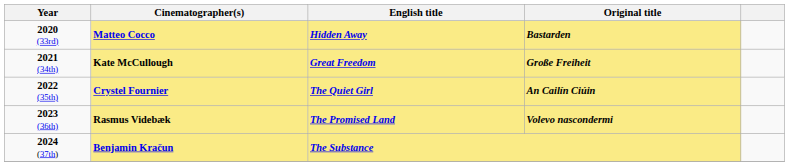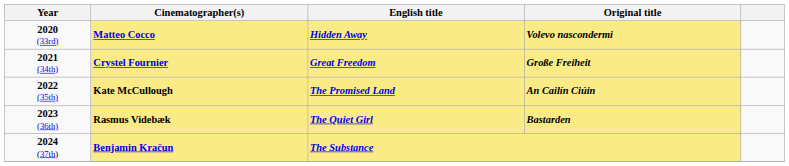 <table class="wikitable" width="95%" cellpadding="5">
 <tr>
 <th width="10%">Year</th>
 <th width="25%">Cinematographer(s)</th>
 <th width="25%">English title</th>
 <th width="25%">Original title</th>
 <th width="5%"></th>
 </tr>
 <tr>
 <td style="text-align:center;"><strong>2020</strong><br><small><a href='#'>(33rd)</a></small></td>
 <td style="background:#FAEB86;"> <strong><a href='#'>Matteo Cocco</a></strong></td>
 <td style="background:#FAEB86;"><strong><em><a href='#'>Hidden Away</a></em></strong></td>
-<td style="background:#FAEB86;"><strong><em>Bastarden</em></strong></td>
+<td style="background:#FAEB86;"><strong><em>Volevo nascondermi</em></strong></td>
 <td></td>
 </tr>
 <tr>
 <td style="text-align:center;"><strong>2021</strong><br><small><a href='#'>(34th)</a></small></td>
-<td style="background:#FAEB86;"> <strong>Kate McCullough</strong></td>
+<td style="background:#FAEB86;"> <strong><a href='#'>Crystel Fournier</a></strong></td>
 <td style="background:#FAEB86;"><strong><em><a href='#'>Great Freedom</a></em></strong></td>
 <td style="background:#FAEB86;"><strong><em>Große Freiheit</em></strong></td>
 <td></td>
 </tr>
 <tr>
 <td style="text-align:center;"><strong>2022</strong><br><small><a href='#'>(35th)</a></small></td>
-<td style="background:#FAEB86;"> <strong><a href='#'>Crystel Fournier</a></strong></td>
-<td style="background:#FAEB86;"><strong><em><a href='#'>The Quiet Girl</a></em></strong></td>
+<td style="background:#FAEB86;"> <strong>Kate McCullough</strong></td>
+<td style="background:#FAEB86;"><strong><em><a href='#'>The Promised Land</a></em></strong></td>
 <td style="background:#FAEB86;"><strong><em>An Cailín Ciúin</em></strong></td>
 <td></td>
 </tr>
 <tr>
 <td style="text-align:center;"><strong>2023</strong><br><small><a href='#'>(36th)</a></small></td>
 <td style="background:#FAEB86;"> <strong>Rasmus Videbæk</strong></td>
-<td style="background:#FAEB86;"><strong><em><a href='#'>The Promised Land</a></em></strong></td>
-<td style="background:#FAEB86;"><strong><em>Volevo nascondermi</em></strong></td>
+<td style="background:#FAEB86;"><strong><em><a href='#'>The Quiet Girl</a></em></strong></td>
+<td style="background:#FAEB86;"><strong><em>Bastarden</em></strong></td>
 <td></td>
 </tr>
 <tr>
 <td style="text-align:center;"><strong>2024</strong><br><small>(<a href='#'>37th</a>)</small></td>
 <td style="background:#FAEB86;"> <strong><a href='#'>Benjamin Kračun</a></strong></td>
 <td colspan="2" style="background:#FAEB86;"><strong><em><a href='#'>The Substance</a></em></strong></td>
 <td></td>
 </tr>
 <tr>
 </tr>
 </table>
